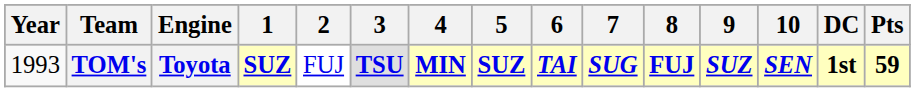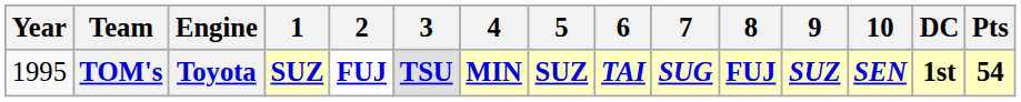 <table class="wikitable" style="text-align:center; font-size:85%">
 <tr>
 <th>Year</th>
 <th>Team</th>
 <th>Engine</th>
 <th>1</th>
 <th>2</th>
 <th>3</th>
 <th>4</th>
 <th>5</th>
 <th>6</th>
 <th>7</th>
 <th>8</th>
 <th>9</th>
 <th>10</th>
 <th>DC</th>
 <th>Pts</th>
 </tr>
 <tr>
-<td>1993</td>
+<td>1995</td>
 <th><a href='#'>TOM's</a></th>
 <th><a href='#'>Toyota</a></th>
 <td style="background:#FFFFBF;"><strong><a href='#'>SUZ</a></strong><br></td>
-<td style="background:#FFFFFF;"><a href='#'>FUJ</a><br></td>
+<td style="background:#FFFFFF;"><strong><a href='#'>FUJ</a><br></strong></td>
 <td style="background:#DFDFDF;"><strong><a href='#'>TSU</a><br></strong></td>
 <td style="background:#FFFFBF;"><strong><a href='#'>MIN</a></strong><br></td>
 <td style="background:#FFFFBF;"><strong><a href='#'>SUZ</a></strong><br></td>
 <td style="background:#FFFFBF;"><strong><em><a href='#'>TAI</a></em></strong><br></td>
 <td style="background:#FFFFBF;"><strong><em><a href='#'>SUG</a></em></strong><br></td>
 <td style="background:#FFFFBF;"><strong><a href='#'>FUJ</a></strong><br></td>
 <td style="background:#FFFFBF;"><strong><em><a href='#'>SUZ</a></em></strong><br></td>
 <td style="background:#FFFFBF;"><strong><em><a href='#'>SEN</a></em></strong><br></td>
 <th style="background:#FFFFBF;">1st</th>
-<th style="background:#FFFFBF;">59</th>
+<th style="background:#FFFFBF;">54</th>
 </tr>
 </table>
